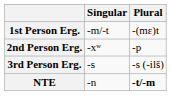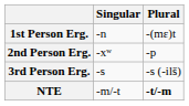 <table class="wikitable">
 <tr>
 <th></th>
 <th>Singular</th>
 <th>Plural</th>
 </tr>
 <tr>
 <th>1st Person Erg.</th>
-<td>-m/-t</td>
+<td>-n</td>
 <td>-(mɛ)t</td>
 </tr>
 <tr>
 <th>2nd Person Erg.</th>
 <td>-xʷ</td>
 <td>-p</td>
 </tr>
 <tr>
 <th>3rd Person Erg.</th>
 <td>-s</td>
 <td>-s (-ilš)</td>
 </tr>
 <tr>
 <th>NTE</th>
-<td>-n</td>
+<td>-m/-t</td>
 <td><strong>-t/-m</strong></td>
 </tr>
 </table>
